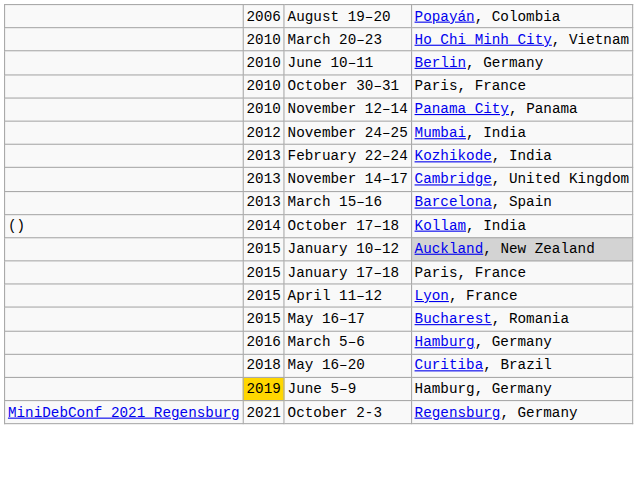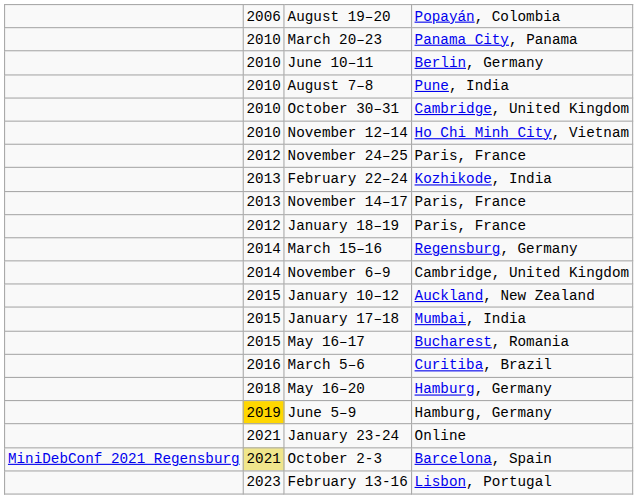 <table class="wikitable">
 <tr>
 <td></td>
 <td>2006</td>
 <td>August 19–20</td>
 <td><a href='#'>Popayán</a>, Colombia</td>
 </tr>
 <tr>
 <td></td>
 <td>2010</td>
 <td>March 20–23</td>
-<td><a href='#'>Ho Chi Minh City</a>, Vietnam</td>
+<td><a href='#'>Panama City</a>, Panama</td>
 </tr>
 <tr>
 <td></td>
 <td>2010</td>
 <td>June 10–11</td>
 <td><a href='#'>Berlin</a>, Germany</td>
 </tr>
 <tr>
 <td></td>
 <td>2010</td>
+<td>August 7–8</td>
+<td><a href='#'>Pune</a>, India</td>
+</tr>
+<tr>
+<td></td>
+<td>2010</td>
 <td>October 30–31</td>
-<td>Paris, France</td>
+<td><a href='#'>Cambridge</a>, United Kingdom</td>
 </tr>
 <tr>
 <td></td>
 <td>2010</td>
 <td>November 12–14</td>
-<td><a href='#'>Panama City</a>, Panama</td>
+<td><a href='#'>Ho Chi Minh City</a>, Vietnam</td>
 </tr>
 <tr>
 <td></td>
 <td>2012</td>
 <td>November 24–25</td>
-<td><a href='#'>Mumbai</a>, India</td>
+<td>Paris, France</td>
 </tr>
 <tr>
 <td></td>
 <td>2013</td>
 <td>February 22–24</td>
 <td><a href='#'>Kozhikode</a>, India</td>
 </tr>
 <tr>
 <td></td>
 <td>2013</td>
 <td>November 14–17</td>
-<td><a href='#'>Cambridge</a>, United Kingdom</td>
+<td>Paris, France</td>
 </tr>
 <tr>
 <td></td>
-<td>2013</td>
-<td>March 15–16</td>
-<td><a href='#'>Barcelona</a>, Spain</td>
+<td>2012</td>
+<td>January 18–19</td>
+<td>Paris, France</td>
 </tr>
 <tr>
-<td>()</td>
+<td></td>
 <td>2014</td>
-<td>October 17–18</td>
-<td><a href='#'>Kollam</a>, India</td>
+<td>March 15–16</td>
+<td><a href='#'>Regensburg</a>, Germany</td>
+</tr>
+<tr>
+<td></td>
+<td>2014</td>
+<td>November 6–9</td>
+<td>Cambridge, United Kingdom</td>
 </tr>
 <tr>
 <td></td>
 <td>2015</td>
 <td>January 10–12</td>
-<td style="background: lightgrey;"><a href='#'>Auckland</a>, New Zealand</td>
+<td><a href='#'>Auckland</a>, New Zealand</td>
 </tr>
 <tr>
 <td></td>
 <td>2015</td>
 <td>January 17–18</td>
-<td>Paris, France</td>
-</tr>
-<tr>
-<td></td>
-<td>2015</td>
-<td>April 11–12</td>
-<td><a href='#'>Lyon</a>, France</td>
+<td><a href='#'>Mumbai</a>, India</td>
 </tr>
 <tr>
 <td></td>
 <td>2015</td>
 <td>May 16–17</td>
 <td><a href='#'>Bucharest</a>, Romania</td>
 </tr>
 <tr>
 <td></td>
 <td>2016</td>
 <td>March 5–6</td>
-<td><a href='#'>Hamburg</a>, Germany</td>
+<td><a href='#'>Curitiba</a>, Brazil</td>
 </tr>
 <tr>
 <td></td>
 <td>2018</td>
 <td>May 16–20</td>
-<td><a href='#'>Curitiba</a>, Brazil</td>
+<td><a href='#'>Hamburg</a>, Germany</td>
 </tr>
 <tr>
 <td></td>
 <td style="background: gold;">2019</td>
 <td>June 5–9</td>
 <td>Hamburg, Germany</td>
 </tr>
 <tr>
+<td></td>
+<td>2021</td>
+<td>January 23-24</td>
+<td>Online</td>
+</tr>
+<tr>
 <td><a href='#'>MiniDebConf 2021 Regensburg</a></td>
-<td>2021</td>
+<td style="background: khaki;">2021</td>
 <td>October 2-3</td>
-<td><a href='#'>Regensburg</a>, Germany</td>
+<td><a href='#'>Barcelona</a>, Spain</td>
+</tr>
+<tr>
+<td></td>
+<td>2023</td>
+<td>February 13-16</td>
+<td><a href='#'>Lisbon</a>, Portugal</td>
 </tr>
 </table>
